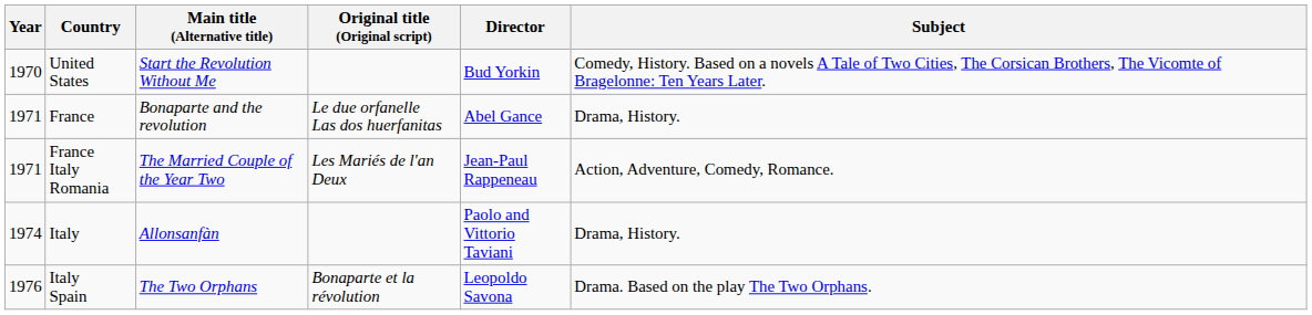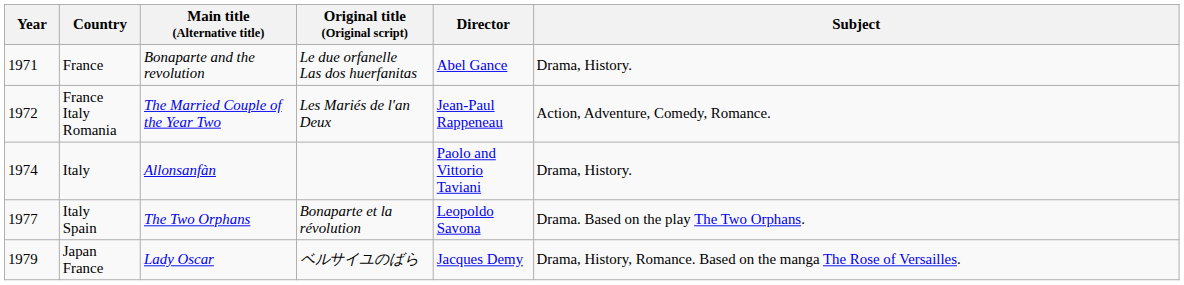 <table class="wikitable sortable" style="width:100%;">
 <tr>
 <th>Year</th>
 <th width= 80>Country</th>
 <th class="unsortable" style="width:160px;">Main title<br><small>(Alternative title)</small></th>
 <th class="unsortable" style="width:140px;">Original title<br><small>(Original script)</small></th>
 <th width=100>Director</th>
 <th class="unsortable">Subject</th>
 </tr>
 <tr>
-<td>1970</td>
-<td>United States</td>
-<td><em><a href='#'>Start the Revolution Without Me</a></em></td>
-<td></td>
-<td><a href='#'>Bud Yorkin</a></td>
-<td>Comedy, History. Based on a novels <a href='#'>A Tale of Two Cities</a>, <a href='#'>The Corsican Brothers</a>, <a href='#'>The Vicomte of Bragelonne: Ten Years Later</a>.</td>
-</tr>
-<tr>
 <td>1971</td>
 <td>France</td>
 <td><em>Bonaparte and the revolution</em></td>
 <td><em>Le due orfanelle</em> <br> <em>Las dos huerfanitas</em></td>
 <td><a href='#'>Abel Gance</a></td>
 <td>Drama, History.</td>
 </tr>
 <tr>
-<td>1971</td>
+<td>1972</td>
 <td>France<br>Italy<br>Romania</td>
 <td><em><a href='#'>The Married Couple of the Year Two</a></em></td>
 <td><em>Les Mariés de l'an Deux</em></td>
 <td><a href='#'>Jean-Paul Rappeneau</a></td>
 <td>Action, Adventure, Comedy, Romance.</td>
 </tr>
 <tr>
 <td>1974</td>
 <td>Italy</td>
 <td><em><a href='#'>Allonsanfàn</a></em></td>
 <td></td>
 <td><a href='#'>Paolo and Vittorio Taviani</a></td>
 <td>Drama, History.</td>
 </tr>
 <tr>
-<td>1976</td>
+<td>1977</td>
 <td>Italy<br>Spain</td>
 <td><em><a href='#'>The Two Orphans</a></em></td>
 <td><em>Bonaparte et la révolution</em></td>
 <td><a href='#'>Leopoldo Savona</a></td>
 <td>Drama. Based on the play <a href='#'>The Two Orphans</a>.</td>
 </tr>
+<tr>
+<td>1979</td>
+<td>Japan<br> France</td>
+<td><em><a href='#'>Lady Oscar</a></em></td>
+<td><em>ベルサイユのばら</em></td>
+<td><a href='#'>Jacques Demy</a></td>
+<td>Drama, History, Romance. Based on the manga <a href='#'>The Rose of Versailles</a>.</td>
+</tr>
 </table>
